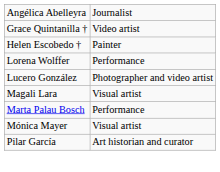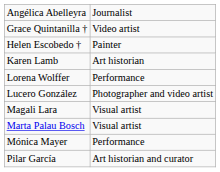 <table class="wikitable">
 <tr>
 <td>Angélica Abelleyra</td>
 <td>Journalist</td>
 </tr>
 <tr>
 <td>Grace Quintanilla †</td>
 <td>Video artist</td>
 </tr>
 <tr>
 <td>Helen Escobedo †</td>
 <td>Painter</td>
+</tr>
+<tr>
+<td>Karen Lamb</td>
+<td>Art historian</td>
 </tr>
 <tr>
 <td>Lorena Wolffer</td>
 <td>Performance</td>
 </tr>
 <tr>
 <td>Lucero González</td>
 <td>Photographer and video artist</td>
 </tr>
 <tr>
 <td>Magali Lara</td>
 <td>Visual artist</td>
 </tr>
 <tr>
 <td><a href='#'>Marta Palau Bosch</a></td>
-<td>Performance</td>
+<td>Visual artist</td>
 </tr>
 <tr>
 <td>Mónica Mayer</td>
-<td>Visual artist</td>
+<td>Performance</td>
 </tr>
 <tr>
 <td>Pilar García</td>
 <td>Art historian and curator</td>
 </tr>
 </table>
